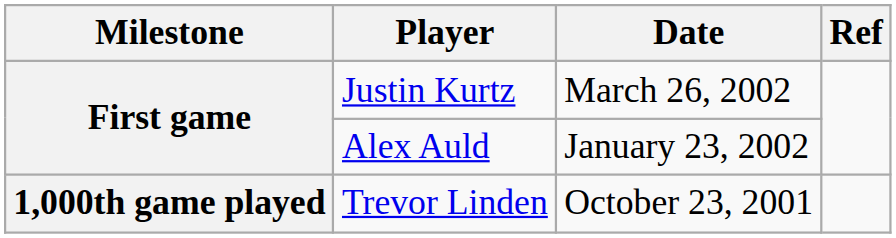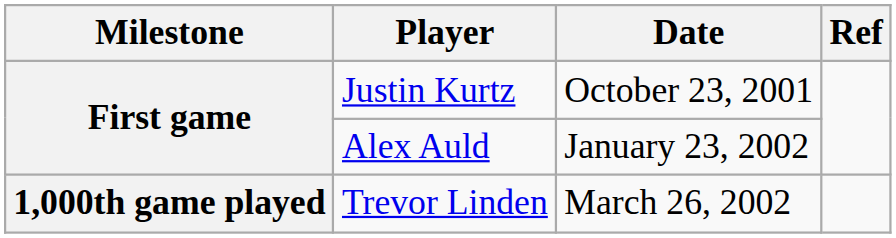 <table class="wikitable">
 <tr>
 <th scope="col">Milestone</th>
 <th scope="col">Player</th>
 <th scope="col">Date</th>
 <th scope="col">Ref</th>
 </tr>
 <tr>
 <th rowspan=2>First game</th>
 <td><a href='#'>Justin Kurtz</a></td>
-<td>March 26, 2002</td>
+<td>October 23, 2001</td>
 <td rowspan=2></td>
 </tr>
 <tr>
 <td><a href='#'>Alex Auld</a></td>
 <td>January 23, 2002</td>
 </tr>
 <tr>
 <th>1,000th game played</th>
 <td><a href='#'>Trevor Linden</a></td>
-<td>October 23, 2001</td>
+<td>March 26, 2002</td>
 <td></td>
 </tr>
 </table>
